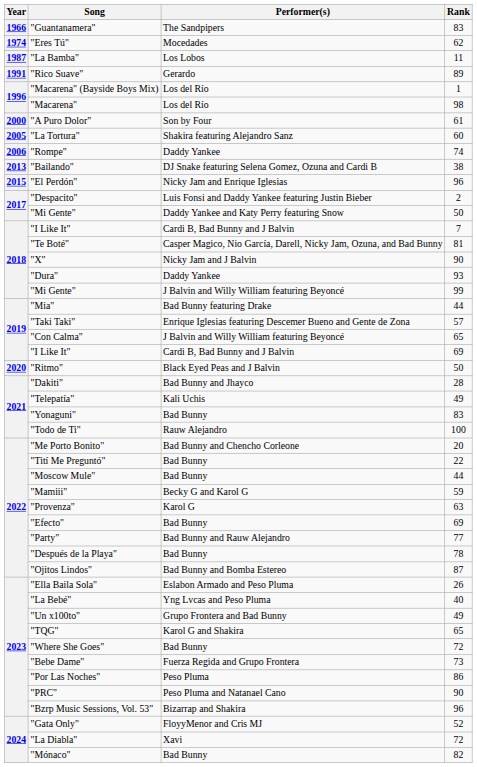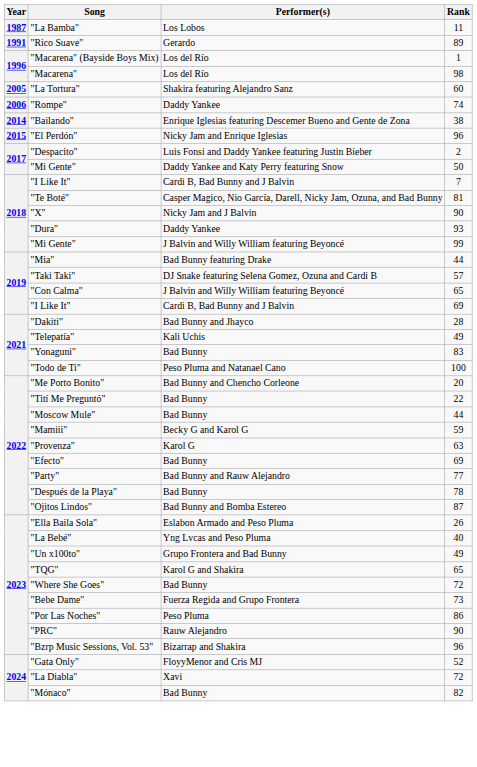 <table class="wikitable plainrowheaders sortable">
 <tr>
 <th class=unsortable>Year</th>
 <th class=unsortable>Song</th>
 <th class=unsortable>Performer(s)</th>
 <th>Rank</th>
-</tr>
-<tr b>
-<th scope="row"><a href='#'>1966</a></th>
-<td>"Guantanamera"</td>
-<td>The Sandpipers</td>
-<td align="center">83</td>
-</tr>
-<tr>
-<th scope="row"><a href='#'>1974</a></th>
-<td>"Eres Tú"</td>
-<td>Mocedades</td>
-<td align="center">62</td>
 </tr>
 <tr>
 <th scope="row"><a href='#'>1987</a></th>
 <td>"La Bamba"</td>
 <td>Los Lobos</td>
 <td align="center">11</td>
 </tr>
 <tr>
 <th scope="row"><a href='#'>1991</a></th>
 <td>"Rico Suave"</td>
 <td>Gerardo</td>
 <td align="center">89</td>
 </tr>
 <tr>
 <th scope="row" rowspan="2"><a href='#'>1996</a></th>
 <td>"Macarena" (Bayside Boys Mix)</td>
 <td>Los del Río</td>
 <td align="center">1</td>
 </tr>
 <tr>
 <td>"Macarena"</td>
 <td>Los del Río</td>
 <td align="center">98</td>
 </tr>
 <tr>
-<th scope="row"><a href='#'>2000</a></th>
-<td>"A Puro Dolor"</td>
-<td>Son by Four</td>
-<td align="center">61</td>
-</tr>
-<tr>
 <th scope="row"><a href='#'>2005</a></th>
 <td>"La Tortura"</td>
 <td>Shakira featuring Alejandro Sanz</td>
 <td align="center">60</td>
 </tr>
 <tr>
 <th scope="row"><a href='#'>2006</a></th>
 <td>"Rompe"</td>
 <td>Daddy Yankee</td>
 <td align="center">74</td>
 </tr>
 <tr>
-<th scope="row"><a href='#'>2013</a></th>
+<th scope="row"><a href='#'>2014</a></th>
 <td>"Bailando"</td>
-<td>DJ Snake featuring Selena Gomez, Ozuna and Cardi B</td>
+<td>Enrique Iglesias featuring Descemer Bueno and Gente de Zona</td>
 <td align="center">38</td>
 </tr>
 <tr>
 <th scope="row"><a href='#'>2015</a></th>
 <td>"El Perdón"</td>
 <td>Nicky Jam and Enrique Iglesias</td>
 <td align="center">96</td>
 </tr>
 <tr>
 <th scope="row" rowspan="2"><a href='#'>2017</a></th>
 <td>"Despacito"</td>
 <td>Luis Fonsi and Daddy Yankee featuring Justin Bieber</td>
 <td align="center">2</td>
 </tr>
 <tr>
 <td>"Mi Gente"</td>
 <td>Daddy Yankee and Katy Perry featuring Snow</td>
 <td align="center">50</td>
 </tr>
 <tr>
 <th scope="row" rowspan="5"><a href='#'>2018</a></th>
 <td>"I Like It"</td>
 <td>Cardi B, Bad Bunny and J Balvin</td>
 <td align="center">7</td>
 </tr>
 <tr>
 <td>"Te Boté"</td>
 <td>Casper Magico, Nio García, Darell, Nicky Jam, Ozuna, and Bad Bunny</td>
 <td align="center">81</td>
 </tr>
 <tr>
 <td>"X"</td>
 <td>Nicky Jam and J Balvin</td>
 <td align="center">90</td>
 </tr>
 <tr>
 <td>"Dura"</td>
 <td>Daddy Yankee</td>
 <td align="center">93</td>
 </tr>
 <tr>
 <td>"Mi Gente"</td>
 <td>J Balvin and Willy William featuring Beyoncé</td>
 <td align="center">99</td>
 </tr>
 <tr>
 <th scope="row" rowspan="4"><a href='#'>2019</a></th>
 <td>"Mia"</td>
 <td>Bad Bunny featuring Drake</td>
 <td align="center">44</td>
 </tr>
 <tr>
 <td>"Taki Taki"</td>
-<td>Enrique Iglesias featuring Descemer Bueno and Gente de Zona</td>
+<td>DJ Snake featuring Selena Gomez, Ozuna and Cardi B</td>
 <td align="center">57</td>
 </tr>
 <tr>
 <td>"Con Calma"</td>
 <td>J Balvin and Willy William featuring Beyoncé</td>
 <td align="center">65</td>
 </tr>
 <tr>
 <td>"I Like It"</td>
 <td>Cardi B, Bad Bunny and J Balvin</td>
 <td align="center">69</td>
-</tr>
-<tr>
-<th scope="row" rowspan="1"><a href='#'>2020</a></th>
-<td>"Ritmo"</td>
-<td>Black Eyed Peas and J Balvin</td>
-<td align="center">50</td>
 </tr>
 <tr>
 <th scope="row" rowspan="4"><a href='#'>2021</a></th>
 <td>"Dakiti"</td>
 <td>Bad Bunny and Jhayco</td>
 <td align="center">28</td>
 </tr>
 <tr>
 <td>"Telepatía"</td>
 <td>Kali Uchis</td>
 <td align="center">49</td>
 </tr>
 <tr>
 <td>"Yonaguni"</td>
 <td>Bad Bunny</td>
 <td align="center">83</td>
 </tr>
 <tr>
 <td>"Todo de Ti"</td>
-<td>Rauw Alejandro</td>
+<td>Peso Pluma and Natanael Cano</td>
 <td align="center">100</td>
 </tr>
 <tr>
 <th scope="row" rowspan="9"><a href='#'>2022</a></th>
 <td>"Me Porto Bonito"</td>
 <td>Bad Bunny and Chencho Corleone</td>
 <td align="center">20</td>
 </tr>
 <tr>
 <td>"Tití Me Preguntó"</td>
 <td>Bad Bunny</td>
 <td align="center">22</td>
 </tr>
 <tr>
 <td>"Moscow Mule"</td>
 <td>Bad Bunny</td>
 <td align="center">44</td>
 </tr>
 <tr>
 <td>"Mamiii"</td>
 <td>Becky G and Karol G</td>
 <td align="center">59</td>
 </tr>
 <tr>
 <td>"Provenza"</td>
 <td>Karol G</td>
 <td align="center">63</td>
 </tr>
 <tr>
 <td>"Efecto"</td>
 <td>Bad Bunny</td>
 <td align="center">69</td>
 </tr>
 <tr>
 <td>"Party"</td>
 <td>Bad Bunny and Rauw Alejandro</td>
 <td align="center">77</td>
 </tr>
 <tr>
 <td>"Después de la Playa"</td>
 <td>Bad Bunny</td>
 <td align="center">78</td>
 </tr>
 <tr>
 <td>"Ojitos Lindos"</td>
 <td>Bad Bunny and Bomba Estereo</td>
 <td align="center">87</td>
 </tr>
 <tr>
 <th scope="row" rowspan="9"><a href='#'>2023</a></th>
 <td>"Ella Baila Sola"</td>
 <td>Eslabon Armado and Peso Pluma</td>
 <td align="center">26</td>
 </tr>
 <tr>
 <td>"La Bebé"</td>
 <td>Yng Lvcas and Peso Pluma</td>
 <td align="center">40</td>
 </tr>
 <tr>
 <td>"Un x100to"</td>
 <td>Grupo Frontera and Bad Bunny</td>
 <td align="center">49</td>
 </tr>
 <tr>
 <td>"TQG"</td>
 <td>Karol G and Shakira</td>
 <td align="center">65</td>
 </tr>
 <tr>
 <td>"Where She Goes"</td>
 <td>Bad Bunny</td>
 <td align="center">72</td>
 </tr>
 <tr>
 <td>"Bebe Dame"</td>
 <td>Fuerza Regida and Grupo Frontera</td>
 <td align="center">73</td>
 </tr>
 <tr>
 <td>"Por Las Noches"</td>
 <td>Peso Pluma</td>
 <td align="center">86</td>
 </tr>
 <tr>
 <td>"PRC"</td>
-<td>Peso Pluma and Natanael Cano</td>
+<td>Rauw Alejandro</td>
 <td align="center">90</td>
 </tr>
 <tr>
 <td>"Bzrp Music Sessions, Vol. 53"</td>
 <td>Bizarrap and Shakira</td>
 <td align="center">96</td>
 </tr>
 <tr>
 <th scope="row" rowspan="3"><a href='#'>2024</a></th>
 <td>"Gata Only"</td>
 <td>FloyyMenor and Cris MJ</td>
 <td align="center">52</td>
 </tr>
 <tr>
 <td>"La Diabla"</td>
 <td>Xavi</td>
 <td align="center">72</td>
 </tr>
 <tr>
 <td>"Mónaco"</td>
 <td>Bad Bunny</td>
 <td align="center">82</td>
 </tr>
 </table>
